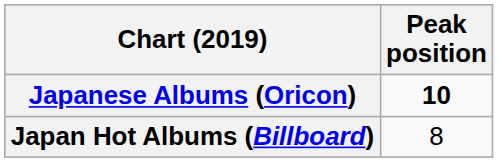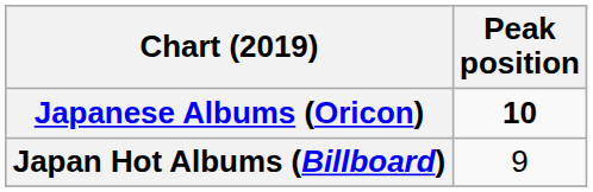 <table class="wikitable sortable plainrowheaders" style="text-align:center">
 <tr>
 <th scope="col">Chart (2019)</th>
 <th scope="col">Peak<br>position</th>
 </tr>
 <tr>
 <th scope="row"><a href='#'>Japanese Albums</a> (<a href='#'>Oricon</a>)</th>
 <td><strong>10</strong></td>
 </tr>
 <tr>
 <th scope="row">Japan Hot Albums (<em><a href='#'>Billboard</a></em>)</th>
-<td>8</td>
+<td>9</td>
 </tr>
 </table>
